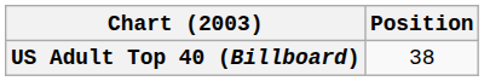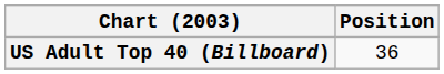 <table class="wikitable plainrowheaders" style="text-align:center">
 <tr>
 <th scope="col">Chart (2003)</th>
 <th scope="col">Position</th>
 </tr>
 <tr>
 <th scope="row">US Adult Top 40 (<em>Billboard</em>)</th>
-<td>38</td>
+<td>36</td>
 </tr>
 </table>
